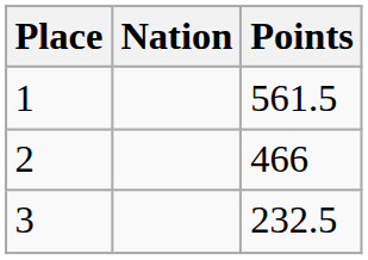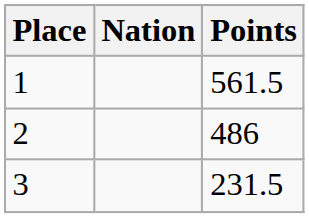 <table class="wikitable">
 <tr>
 <th>Place</th>
 <th>Nation</th>
 <th>Points</th>
 </tr>
 <tr>
 <td>1</td>
 <td></td>
 <td>561.5</td>
 </tr>
 <tr>
 <td>2</td>
 <td></td>
-<td>466</td>
+<td>486</td>
 </tr>
 <tr>
 <td>3</td>
 <td></td>
-<td>232.5</td>
+<td>231.5</td>
 </tr>
 </table>
